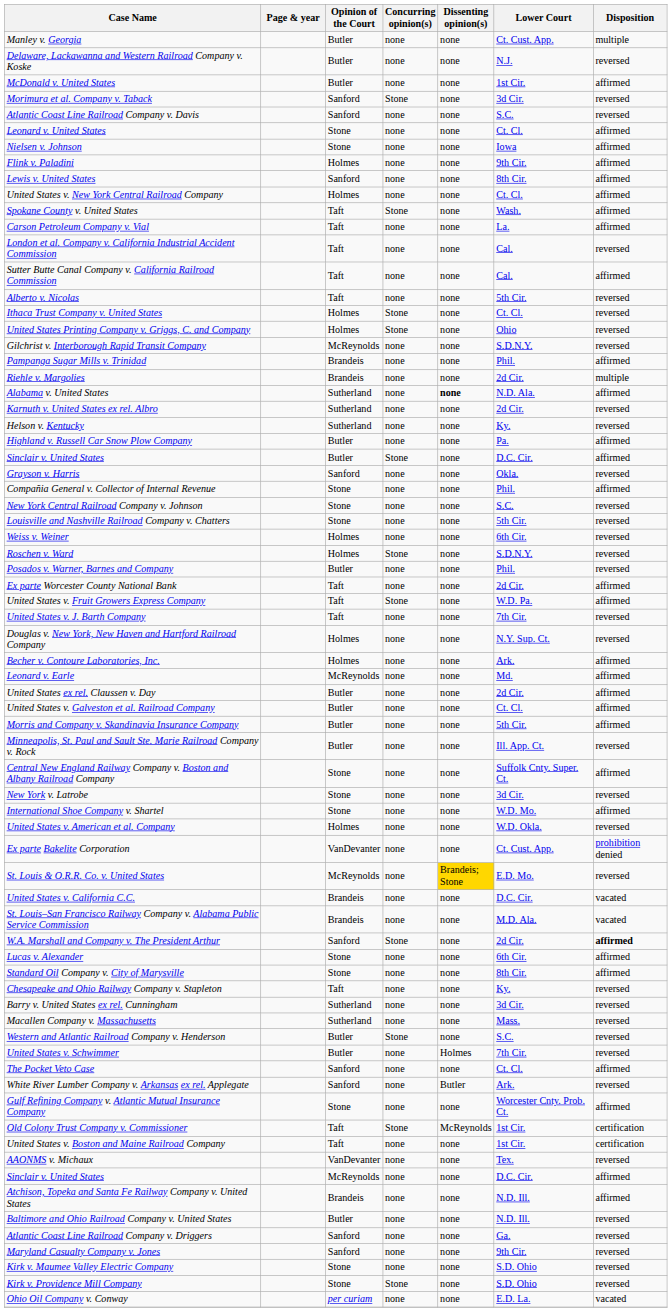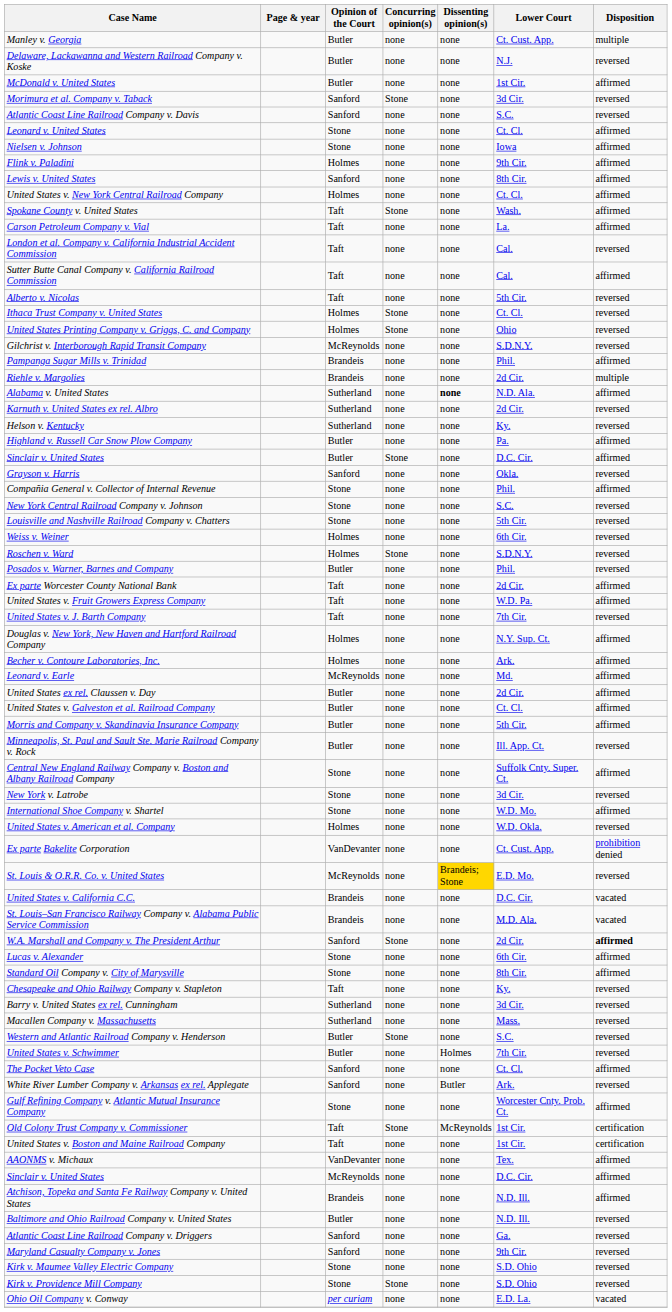 <table class="wikitable sortable">
 <tr>
 <th scope="col" style="width: 400px;">Case Name</th>
 <th scope="col" style="width: 95px;">Page & year</th>
 <th scope="col" style="width: 10px;">Opinion of the Court</th>
 <th scope="col" style="width: 10px;">Concurring opinion(s)</th>
 <th scope="col" style="width: 10px;">Dissenting opinion(s)</th>
 <th scope="col" style="width: 150px;">Lower Court</th>
 <th scope="col" style="width: 110px;">Disposition</th>
 </tr>
 <tr>
 <td><em>Manley v. <a href='#'>Georgia</a></em></td>
 <td align="right"></td>
 <td>Butler</td>
 <td>none</td>
 <td>none</td>
 <td><a href='#'>Ct. Cust. App.</a></td>
 <td>multiple</td>
 </tr>
 <tr>
 <td><em><a href='#'>Delaware, Lackawanna and Western Railroad</a> Company v. Koske</em></td>
 <td align="right"></td>
 <td>Butler</td>
 <td>none</td>
 <td>none</td>
 <td><a href='#'>N.J.</a></td>
 <td>reversed</td>
 </tr>
 <tr>
 <td><em><a href='#'>McDonald v. United States</a></em></td>
 <td align="right"></td>
 <td>Butler</td>
 <td>none</td>
 <td>none</td>
 <td><a href='#'>1st Cir.</a></td>
 <td>affirmed</td>
 </tr>
 <tr>
 <td><em><a href='#'>Morimura et al. Company v. Taback</a></em></td>
 <td align="right"></td>
 <td>Sanford</td>
 <td>Stone</td>
 <td>none</td>
 <td><a href='#'>3d Cir.</a></td>
 <td>reversed</td>
 </tr>
 <tr>
 <td><em><a href='#'>Atlantic Coast Line Railroad</a> Company v. Davis</em></td>
 <td align="right"></td>
 <td>Sanford</td>
 <td>none</td>
 <td>none</td>
 <td><a href='#'>S.C.</a></td>
 <td>reversed</td>
 </tr>
 <tr>
 <td><em><a href='#'>Leonard v. United States</a></em></td>
 <td align="right"></td>
 <td>Stone</td>
 <td>none</td>
 <td>none</td>
 <td><a href='#'>Ct. Cl.</a></td>
 <td>affirmed</td>
 </tr>
 <tr>
 <td><em><a href='#'>Nielsen v. Johnson</a></em></td>
 <td align="right"></td>
 <td>Stone</td>
 <td>none</td>
 <td>none</td>
 <td><a href='#'>Iowa</a></td>
 <td>affirmed</td>
 </tr>
 <tr>
 <td><em><a href='#'>Flink v. Paladini</a></em></td>
 <td align="right"></td>
 <td>Holmes</td>
 <td>none</td>
 <td>none</td>
 <td><a href='#'>9th Cir.</a></td>
 <td>affirmed</td>
 </tr>
 <tr>
 <td><em><a href='#'>Lewis v. United States</a></em></td>
 <td align="right"></td>
 <td>Sanford</td>
 <td>none</td>
 <td>none</td>
 <td><a href='#'>8th Cir.</a></td>
 <td>affirmed</td>
 </tr>
 <tr>
 <td><em>United States v. <a href='#'>New York Central Railroad</a> Company</em></td>
 <td align="right"></td>
 <td>Holmes</td>
 <td>none</td>
 <td>none</td>
 <td><a href='#'>Ct. Cl.</a></td>
 <td>affirmed</td>
 </tr>
 <tr>
 <td><em><a href='#'>Spokane County</a> v. United States</em></td>
 <td align="right"></td>
 <td>Taft</td>
 <td>Stone</td>
 <td>none</td>
 <td><a href='#'>Wash.</a></td>
 <td>affirmed</td>
 </tr>
 <tr>
 <td><em><a href='#'>Carson Petroleum Company v. Vial</a></em></td>
 <td align="right"></td>
 <td>Taft</td>
 <td>none</td>
 <td>none</td>
 <td><a href='#'>La.</a></td>
 <td>affirmed</td>
 </tr>
 <tr>
 <td><em><a href='#'>London et al. Company v. California Industrial Accident Commission</a></em></td>
 <td align="right"></td>
 <td>Taft</td>
 <td>none</td>
 <td>none</td>
 <td><a href='#'>Cal.</a></td>
 <td>reversed</td>
 </tr>
 <tr>
 <td><em>Sutter Butte Canal Company v. <a href='#'>California Railroad Commission</a></em></td>
 <td align="right"></td>
 <td>Taft</td>
 <td>none</td>
 <td>none</td>
 <td><a href='#'>Cal.</a></td>
 <td>affirmed</td>
 </tr>
 <tr>
 <td><em><a href='#'>Alberto v. Nicolas</a></em></td>
 <td align="right"></td>
 <td>Taft</td>
 <td>none</td>
 <td>none</td>
 <td><a href='#'>5th Cir.</a></td>
 <td>reversed</td>
 </tr>
 <tr>
 <td><em><a href='#'>Ithaca Trust Company v. United States</a></em></td>
 <td align="right"></td>
 <td>Holmes</td>
 <td>Stone</td>
 <td>none</td>
 <td><a href='#'>Ct. Cl.</a></td>
 <td>reversed</td>
 </tr>
 <tr>
 <td><em><a href='#'>United States Printing Company v. Griggs, C. and Company</a></em></td>
 <td align="right"></td>
 <td>Holmes</td>
 <td>Stone</td>
 <td>none</td>
 <td><a href='#'>Ohio</a></td>
 <td>reversed</td>
 </tr>
 <tr>
 <td><em>Gilchrist v. <a href='#'>Interborough Rapid Transit Company</a></em></td>
 <td align="right"></td>
 <td>McReynolds</td>
 <td>none</td>
 <td>none</td>
 <td><a href='#'>S.D.N.Y.</a></td>
 <td>reversed</td>
 </tr>
 <tr>
 <td><em><a href='#'>Pampanga Sugar Mills v. Trinidad</a></em></td>
 <td align="right"></td>
 <td>Brandeis</td>
 <td>none</td>
 <td>none</td>
 <td><a href='#'>Phil.</a></td>
 <td>affirmed</td>
 </tr>
 <tr>
 <td><em><a href='#'>Riehle v. Margolies</a></em></td>
 <td align="right"></td>
 <td>Brandeis</td>
 <td>none</td>
 <td>none</td>
 <td><a href='#'>2d Cir.</a></td>
 <td>multiple</td>
 </tr>
 <tr>
 <td><em><a href='#'>Alabama</a> v. United States</em></td>
 <td align="right"></td>
 <td>Sutherland</td>
 <td>none</td>
 <td><strong>none</strong></td>
 <td><a href='#'>N.D. Ala.</a></td>
 <td>affirmed</td>
 </tr>
 <tr>
 <td><em><a href='#'>Karnuth v. United States ex rel. Albro</a></em></td>
 <td align="right"></td>
 <td>Sutherland</td>
 <td>none</td>
 <td>none</td>
 <td><a href='#'>2d Cir.</a></td>
 <td>reversed</td>
 </tr>
 <tr>
 <td><em>Helson v. <a href='#'>Kentucky</a></em></td>
 <td align="right"></td>
 <td>Sutherland</td>
 <td>none</td>
 <td>none</td>
 <td><a href='#'>Ky.</a></td>
 <td>reversed</td>
 </tr>
 <tr>
 <td><em><a href='#'>Highland v. Russell Car Snow Plow Company</a></em></td>
 <td align="right"></td>
 <td>Butler</td>
 <td>none</td>
 <td>none</td>
 <td><a href='#'>Pa.</a></td>
 <td>affirmed</td>
 </tr>
 <tr>
 <td><em><a href='#'>Sinclair v. United States</a></em></td>
 <td align="right"></td>
 <td>Butler</td>
 <td>Stone</td>
 <td>none</td>
 <td><a href='#'>D.C. Cir.</a></td>
 <td>affirmed</td>
 </tr>
 <tr>
 <td><em><a href='#'>Grayson v. Harris</a></em></td>
 <td align="right"></td>
 <td>Sanford</td>
 <td>none</td>
 <td>none</td>
 <td><a href='#'>Okla.</a></td>
 <td>reversed</td>
 </tr>
 <tr>
 <td><em>Compañia General v. Collector of Internal Revenue</em></td>
 <td align="right"></td>
 <td>Stone</td>
 <td>none</td>
 <td>none</td>
 <td><a href='#'>Phil.</a></td>
 <td>affirmed</td>
 </tr>
 <tr>
 <td><em><a href='#'>New York Central Railroad</a> Company v. Johnson</em></td>
 <td align="right"></td>
 <td>Stone</td>
 <td>none</td>
 <td>none</td>
 <td><a href='#'>S.C.</a></td>
 <td>reversed</td>
 </tr>
 <tr>
 <td><em><a href='#'>Louisville and Nashville Railroad</a> Company v. Chatters</em></td>
 <td align="right"></td>
 <td>Stone</td>
 <td>none</td>
 <td>none</td>
 <td><a href='#'>5th Cir.</a></td>
 <td>reversed</td>
 </tr>
 <tr>
 <td><em><a href='#'>Weiss v. Weiner</a></em></td>
 <td align="right"></td>
 <td>Holmes</td>
 <td>none</td>
 <td>none</td>
 <td><a href='#'>6th Cir.</a></td>
 <td>reversed</td>
 </tr>
 <tr>
 <td><em><a href='#'>Roschen v. Ward</a></em></td>
 <td align="right"></td>
 <td>Holmes</td>
 <td>Stone</td>
 <td>none</td>
 <td><a href='#'>S.D.N.Y.</a></td>
 <td>reversed</td>
 </tr>
 <tr>
 <td><em><a href='#'>Posados v. Warner, Barnes and Company</a></em></td>
 <td align="right"></td>
 <td>Butler</td>
 <td>none</td>
 <td>none</td>
 <td><a href='#'>Phil.</a></td>
 <td>reversed</td>
 </tr>
 <tr>
 <td><em><a href='#'>Ex parte</a> Worcester County National Bank</em></td>
 <td align="right"></td>
 <td>Taft</td>
 <td>none</td>
 <td>none</td>
 <td><a href='#'>2d Cir.</a></td>
 <td>affirmed</td>
 </tr>
 <tr>
 <td><em>United States v. <a href='#'>Fruit Growers Express Company</a></em></td>
 <td align="right"></td>
 <td>Taft</td>
-<td>Stone</td>
+<td>none</td>
 <td>none</td>
 <td><a href='#'>W.D. Pa.</a></td>
 <td>affirmed</td>
 </tr>
 <tr>
 <td><em><a href='#'>United States v. J. Barth Company</a></em></td>
 <td align="right"></td>
 <td>Taft</td>
 <td>none</td>
 <td>none</td>
 <td><a href='#'>7th Cir.</a></td>
 <td>reversed</td>
 </tr>
 <tr>
 <td><em>Douglas v. <a href='#'>New York, New Haven and Hartford Railroad</a> Company</em></td>
 <td align="right"></td>
 <td>Holmes</td>
 <td>none</td>
 <td>none</td>
 <td><a href='#'>N.Y. Sup. Ct.</a></td>
-<td>reversed</td>
+<td>affirmed</td>
 </tr>
 <tr>
 <td><em><a href='#'>Becher v. Contoure Laboratories, Inc.</a></em></td>
 <td align="right"></td>
 <td>Holmes</td>
 <td>none</td>
 <td>none</td>
 <td><a href='#'>Ark.</a></td>
 <td>affirmed</td>
 </tr>
 <tr>
 <td><em><a href='#'>Leonard v. Earle</a></em></td>
 <td align="right"></td>
 <td>McReynolds</td>
 <td>none</td>
 <td>none</td>
 <td><a href='#'>Md.</a></td>
 <td>affirmed</td>
 </tr>
 <tr>
 <td><em>United States <a href='#'>ex rel.</a> Claussen v. Day</em></td>
 <td align="right"></td>
 <td>Butler</td>
 <td>none</td>
 <td>none</td>
 <td><a href='#'>2d Cir.</a></td>
 <td>affirmed</td>
 </tr>
 <tr>
 <td><em>United States v. <a href='#'>Galveston et al. Railroad Company</a></em></td>
 <td align="right"></td>
 <td>Butler</td>
 <td>none</td>
 <td>none</td>
 <td><a href='#'>Ct. Cl.</a></td>
 <td>affirmed</td>
 </tr>
 <tr>
 <td><em><a href='#'>Morris and Company v. Skandinavia Insurance Company</a></em></td>
 <td align="right"></td>
 <td>Butler</td>
 <td>none</td>
 <td>none</td>
 <td><a href='#'>5th Cir.</a></td>
 <td>affirmed</td>
 </tr>
 <tr>
 <td><em><a href='#'>Minneapolis, St. Paul and Sault Ste. Marie Railroad</a> Company v. Rock</em></td>
 <td align="right"></td>
 <td>Butler</td>
 <td>none</td>
 <td>none</td>
 <td><a href='#'>Ill. App. Ct.</a></td>
 <td>reversed</td>
 </tr>
 <tr>
 <td><em><a href='#'>Central New England Railway</a> Company v. <a href='#'>Boston and Albany Railroad</a> Company</em></td>
 <td align="right"></td>
 <td>Stone</td>
 <td>none</td>
 <td>none</td>
 <td><a href='#'>Suffolk Cnty. Super. Ct.</a></td>
 <td>affirmed</td>
 </tr>
 <tr>
 <td><em><a href='#'>New York</a> v. Latrobe</em></td>
 <td align="right"></td>
 <td>Stone</td>
 <td>none</td>
 <td>none</td>
 <td><a href='#'>3d Cir.</a></td>
 <td>reversed</td>
 </tr>
 <tr>
 <td><em><a href='#'>International Shoe Company</a> v. Shartel</em></td>
 <td align="right"></td>
 <td>Stone</td>
 <td>none</td>
 <td>none</td>
 <td><a href='#'>W.D. Mo.</a></td>
 <td>affirmed</td>
 </tr>
 <tr>
 <td><em><a href='#'>United States v. American et al. Company</a></em></td>
 <td align="right"></td>
 <td>Holmes</td>
 <td>none</td>
 <td>none</td>
 <td><a href='#'>W.D. Okla.</a></td>
 <td>reversed</td>
 </tr>
 <tr>
 <td><em><a href='#'>Ex parte</a> <a href='#'>Bakelite</a> Corporation</em></td>
 <td align="right"></td>
 <td>VanDevanter</td>
 <td>none</td>
 <td>none</td>
 <td><a href='#'>Ct. Cust. App.</a></td>
 <td><a href='#'>prohibition</a> denied</td>
 </tr>
 <tr>
 <td><em><a href='#'>St. Louis & O.R.R. Co. v. United States</a></em></td>
 <td align="right"></td>
 <td>McReynolds</td>
 <td>none</td>
 <td style="background: gold;">Brandeis; Stone</td>
 <td><a href='#'>E.D. Mo.</a></td>
 <td>reversed</td>
 </tr>
 <tr>
 <td><em><a href='#'>United States v. California C.C.</a></em></td>
 <td align="right"></td>
 <td>Brandeis</td>
 <td>none</td>
 <td>none</td>
 <td><a href='#'>D.C. Cir.</a></td>
 <td>vacated</td>
 </tr>
 <tr>
 <td><em><a href='#'>St. Louis–San Francisco Railway</a> Company v. <a href='#'>Alabama Public Service Commission</a></em></td>
 <td align="right"></td>
 <td>Brandeis</td>
 <td>none</td>
 <td>none</td>
 <td><a href='#'>M.D. Ala.</a></td>
 <td>vacated</td>
 </tr>
 <tr>
 <td><em><a href='#'>W.A. Marshall and Company v. The President Arthur</a></em></td>
 <td align="right"></td>
 <td>Sanford</td>
 <td>Stone</td>
 <td>none</td>
 <td><a href='#'>2d Cir.</a></td>
 <td><strong>affirmed</strong></td>
 </tr>
 <tr>
 <td><em><a href='#'>Lucas v. Alexander</a></em></td>
 <td align="right"></td>
 <td>Stone</td>
 <td>none</td>
 <td>none</td>
 <td><a href='#'>6th Cir.</a></td>
 <td>affirmed</td>
 </tr>
 <tr>
 <td><em><a href='#'>Standard Oil</a> Company v. <a href='#'>City of Marysville</a></em></td>
 <td align="right"></td>
 <td>Stone</td>
 <td>none</td>
 <td>none</td>
 <td><a href='#'>8th Cir.</a></td>
 <td>affirmed</td>
 </tr>
 <tr>
 <td><em><a href='#'>Chesapeake and Ohio Railway</a> Company v. Stapleton</em></td>
 <td align="right"></td>
 <td>Taft</td>
 <td>none</td>
 <td>none</td>
 <td><a href='#'>Ky.</a></td>
 <td>reversed</td>
 </tr>
 <tr>
 <td><em>Barry v. United States <a href='#'>ex rel.</a> Cunningham</em></td>
 <td align="right"></td>
 <td>Sutherland</td>
 <td>none</td>
 <td>none</td>
 <td><a href='#'>3d Cir.</a></td>
 <td>reversed</td>
 </tr>
 <tr>
 <td><em>Macallen Company v. <a href='#'>Massachusetts</a></em></td>
 <td align="right"></td>
 <td>Sutherland</td>
 <td>none</td>
 <td>none</td>
 <td><a href='#'>Mass.</a></td>
 <td>reversed</td>
 </tr>
 <tr>
 <td><em><a href='#'>Western and Atlantic Railroad</a> Company v. Henderson</em></td>
 <td align="right"></td>
 <td>Butler</td>
 <td>Stone</td>
 <td>none</td>
 <td><a href='#'>S.C.</a></td>
 <td>reversed</td>
 </tr>
 <tr>
 <td><em><a href='#'>United States v. Schwimmer</a></em></td>
 <td align="right"></td>
 <td>Butler</td>
 <td>none</td>
 <td>Holmes</td>
 <td><a href='#'>7th Cir.</a></td>
 <td>reversed</td>
 </tr>
 <tr>
 <td><em><a href='#'>The Pocket Veto Case</a></em></td>
 <td align="right"></td>
 <td>Sanford</td>
 <td>none</td>
 <td>none</td>
 <td><a href='#'>Ct. Cl.</a></td>
 <td>affirmed</td>
 </tr>
 <tr>
 <td><em>White River Lumber Company v. <a href='#'>Arkansas</a> <a href='#'>ex rel.</a> Applegate</em></td>
 <td align="right"></td>
 <td>Sanford</td>
 <td>none</td>
 <td>Butler</td>
 <td><a href='#'>Ark.</a></td>
 <td>reversed</td>
 </tr>
 <tr>
 <td><em><a href='#'>Gulf Refining Company</a> v. <a href='#'>Atlantic Mutual Insurance Company</a></em></td>
 <td align="right"></td>
 <td>Stone</td>
 <td>none</td>
 <td>none</td>
 <td><a href='#'>Worcester Cnty. Prob. Ct.</a></td>
 <td>affirmed</td>
 </tr>
 <tr>
 <td><em><a href='#'>Old Colony Trust Company v. Commissioner</a></em></td>
 <td align="right"></td>
 <td>Taft</td>
 <td>Stone</td>
 <td>McReynolds</td>
 <td><a href='#'>1st Cir.</a></td>
 <td>certification</td>
 </tr>
 <tr>
 <td><em>United States v. <a href='#'>Boston and Maine Railroad</a> Company</em></td>
 <td align="right"></td>
 <td>Taft</td>
 <td>none</td>
 <td>none</td>
 <td><a href='#'>1st Cir.</a></td>
 <td>certification</td>
 </tr>
 <tr>
 <td><em><a href='#'>AAONMS</a> v. Michaux</em></td>
 <td align="right"></td>
 <td>VanDevanter</td>
 <td>none</td>
 <td>none</td>
 <td><a href='#'>Tex.</a></td>
-<td>reversed</td>
+<td>affirmed</td>
 </tr>
 <tr>
 <td><em><a href='#'>Sinclair v. United States</a></em></td>
 <td align="right"></td>
 <td>McReynolds</td>
 <td>none</td>
 <td>none</td>
 <td><a href='#'>D.C. Cir.</a></td>
 <td>affirmed</td>
 </tr>
 <tr>
 <td><em><a href='#'>Atchison, Topeka and Santa Fe Railway</a> Company v. United States</em></td>
 <td align="right"></td>
 <td>Brandeis</td>
 <td>none</td>
 <td>none</td>
 <td><a href='#'>N.D. Ill.</a></td>
 <td>affirmed</td>
 </tr>
 <tr>
 <td><em><a href='#'>Baltimore and Ohio Railroad</a> Company v. United States</em></td>
 <td align="right"></td>
 <td>Butler</td>
 <td>none</td>
 <td>none</td>
 <td><a href='#'>N.D. Ill.</a></td>
 <td>reversed</td>
 </tr>
 <tr>
 <td><em><a href='#'>Atlantic Coast Line Railroad</a> Company v. Driggers</em></td>
 <td align="right"></td>
 <td>Sanford</td>
 <td>none</td>
 <td>none</td>
 <td><a href='#'>Ga.</a></td>
 <td>reversed</td>
 </tr>
 <tr>
 <td><em><a href='#'>Maryland Casualty Company v. Jones</a></em></td>
 <td align="right"></td>
 <td>Sanford</td>
 <td>none</td>
 <td>none</td>
 <td><a href='#'>9th Cir.</a></td>
 <td>reversed</td>
 </tr>
 <tr>
 <td><em><a href='#'>Kirk v. Maumee Valley Electric Company</a></em></td>
 <td align="right"></td>
 <td>Stone</td>
 <td>none</td>
 <td>none</td>
 <td><a href='#'>S.D. Ohio</a></td>
 <td>reversed</td>
 </tr>
 <tr>
 <td><em><a href='#'>Kirk v. Providence Mill Company</a></em></td>
 <td align="right"></td>
 <td>Stone</td>
 <td>Stone</td>
 <td>none</td>
 <td><a href='#'>S.D. Ohio</a></td>
 <td>reversed</td>
 </tr>
 <tr>
 <td><em><a href='#'>Ohio Oil Company</a> v. Conway</em></td>
 <td align="right"></td>
 <td><em><a href='#'>per curiam</a></em></td>
 <td>none</td>
 <td>none</td>
 <td><a href='#'>E.D. La.</a></td>
 <td>vacated</td>
 </tr>
 <tr>
 </tr>
 </table>
